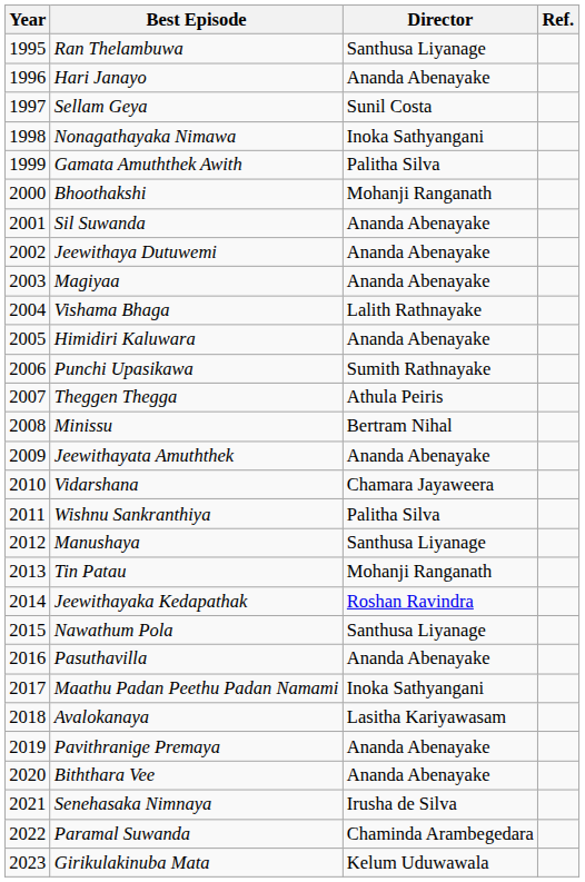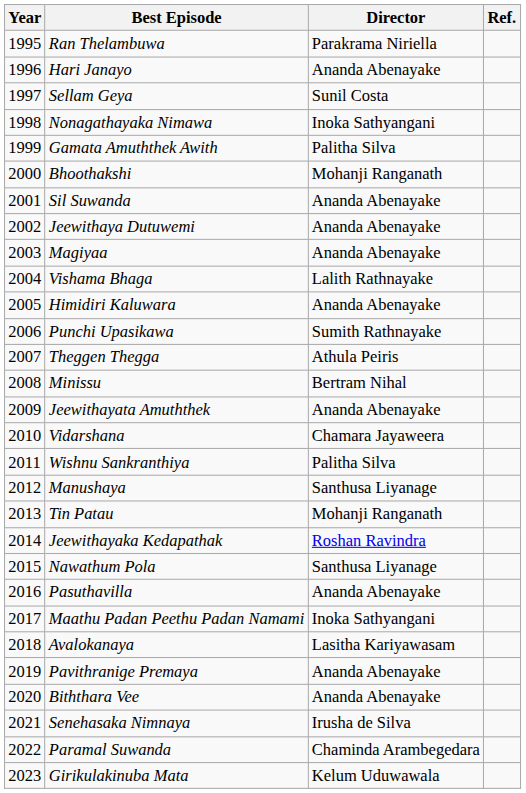 <table class="wikitable">
 <tr>
 <th>Year</th>
 <th>Best Episode</th>
 <th>Director</th>
 <th>Ref.</th>
 </tr>
 <tr>
 <td>1995</td>
 <td><em>Ran Thelambuwa</em></td>
-<td>Santhusa Liyanage</td>
+<td>Parakrama Niriella</td>
 <td></td>
 </tr>
 <tr>
 <td>1996</td>
 <td><em>Hari Janayo</em></td>
 <td>Ananda Abenayake</td>
 <td></td>
 </tr>
 <tr>
 <td>1997</td>
 <td><em>Sellam Geya</em></td>
 <td>Sunil Costa</td>
 <td></td>
 </tr>
 <tr>
 <td>1998</td>
 <td><em>Nonagathayaka Nimawa</em></td>
 <td>Inoka Sathyangani</td>
 <td></td>
 </tr>
 <tr>
 <td>1999</td>
 <td><em>Gamata Amuththek Awith</em></td>
 <td>Palitha Silva</td>
 <td></td>
 </tr>
 <tr>
 <td>2000</td>
 <td><em>Bhoothakshi</em></td>
 <td>Mohanji Ranganath</td>
 <td></td>
 </tr>
 <tr>
 <td>2001</td>
 <td><em>Sil Suwanda</em></td>
 <td>Ananda Abenayake</td>
 <td></td>
 </tr>
 <tr>
 <td>2002</td>
 <td><em>Jeewithaya Dutuwemi</em></td>
 <td>Ananda Abenayake</td>
 <td></td>
 </tr>
 <tr>
 <td>2003</td>
 <td><em>Magiyaa</em></td>
 <td>Ananda Abenayake</td>
 <td></td>
 </tr>
 <tr>
 <td>2004</td>
 <td><em>Vishama Bhaga</em></td>
 <td>Lalith Rathnayake</td>
 <td></td>
 </tr>
 <tr>
 <td>2005</td>
 <td><em>Himidiri Kaluwara</em></td>
 <td>Ananda Abenayake</td>
 <td></td>
 </tr>
 <tr>
 <td>2006</td>
 <td><em>Punchi Upasikawa</em></td>
 <td>Sumith Rathnayake</td>
 <td></td>
 </tr>
 <tr>
 <td>2007</td>
 <td><em>Theggen Thegga</em></td>
 <td>Athula Peiris</td>
 <td></td>
 </tr>
 <tr>
 <td>2008</td>
 <td><em>Minissu</em></td>
 <td>Bertram Nihal</td>
 <td></td>
 </tr>
 <tr>
 <td>2009</td>
 <td><em>Jeewithayata Amuththek</em></td>
 <td>Ananda Abenayake</td>
 <td></td>
 </tr>
 <tr>
 <td>2010</td>
 <td><em>Vidarshana</em></td>
 <td>Chamara Jayaweera</td>
 <td></td>
 </tr>
 <tr>
 <td>2011</td>
 <td><em>Wishnu Sankranthiya</em></td>
 <td>Palitha Silva</td>
 <td></td>
 </tr>
 <tr>
 <td>2012</td>
 <td><em>Manushaya</em></td>
 <td>Santhusa Liyanage</td>
 <td></td>
 </tr>
 <tr>
 <td>2013</td>
 <td><em>Tin Patau</em></td>
 <td>Mohanji Ranganath</td>
 <td></td>
 </tr>
 <tr>
 <td>2014</td>
 <td><em>Jeewithayaka Kedapathak</em></td>
 <td><a href='#'>Roshan Ravindra</a></td>
 <td></td>
 </tr>
 <tr>
 <td>2015</td>
 <td><em>Nawathum Pola</em></td>
 <td>Santhusa Liyanage</td>
 <td></td>
 </tr>
 <tr>
 <td>2016</td>
 <td><em>Pasuthavilla</em></td>
 <td>Ananda Abenayake</td>
 <td></td>
 </tr>
 <tr>
 <td>2017</td>
 <td><em>Maathu Padan Peethu Padan Namami</em></td>
 <td>Inoka Sathyangani</td>
 <td></td>
 </tr>
 <tr>
 <td>2018</td>
 <td><em>Avalokanaya</em></td>
 <td>Lasitha Kariyawasam</td>
 <td></td>
 </tr>
 <tr>
 <td>2019</td>
 <td><em>Pavithranige Premaya</em></td>
 <td>Ananda Abenayake</td>
 <td></td>
 </tr>
 <tr>
 <td>2020</td>
 <td><em>Biththara Vee</em></td>
 <td>Ananda Abenayake</td>
 <td></td>
 </tr>
 <tr>
 <td>2021</td>
 <td><em>Senehasaka Nimnaya</em></td>
 <td>Irusha de Silva</td>
 <td></td>
 </tr>
 <tr>
 <td>2022</td>
 <td><em>Paramal Suwanda</em></td>
 <td>Chaminda Arambegedara</td>
 <td></td>
 </tr>
 <tr>
 <td>2023</td>
 <td><em>Girikulakinuba Mata</em></td>
 <td>Kelum Uduwawala</td>
 <td></td>
 </tr>
 </table>
